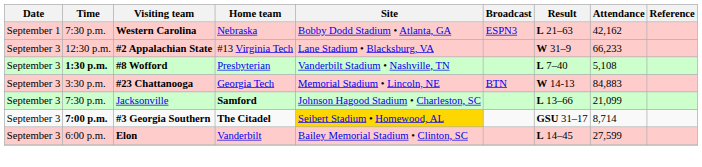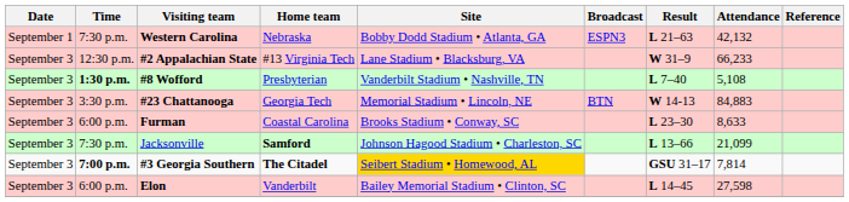 <table class="wikitable" style="font-size:95%;">
 <tr>
 <th>Date</th>
 <th>Time</th>
 <th>Visiting team</th>
 <th>Home team</th>
 <th>Site</th>
 <th>Broadcast</th>
 <th>Result</th>
 <th>Attendance</th>
 <th class="unsortable">Reference</th>
 </tr>
 <tr bgcolor=ffcccc>
 <td>September 1</td>
 <td>7:30 p.m.</td>
 <td><strong>Western Carolina</strong></td>
 <td><a href='#'>Nebraska</a></td>
 <td><a href='#'>Bobby Dodd Stadium</a> • <a href='#'>Atlanta, GA</a></td>
 <td><a href='#'>ESPN3</a></td>
 <td><strong>L</strong> 21–63</td>
-<td>42,162</td>
+<td>42,132</td>
 <td align="center"></td>
 </tr>
 <tr bgcolor=ffcccc>
 <td>September 3</td>
 <td>12:30 p.m.</td>
 <td><strong>#2 Appalachian State</strong></td>
 <td>#13 <a href='#'>Virginia Tech</a></td>
 <td><a href='#'>Lane Stadium</a> • <a href='#'>Blacksburg, VA</a></td>
 <td></td>
 <td><strong>W</strong> 31–9</td>
 <td>66,233</td>
 <td align="center"></td>
 </tr>
 <tr bgcolor=ccffcc>
 <td>September 3</td>
 <td><strong>1:30 p.m.</strong></td>
 <td><strong>#8 Wofford</strong></td>
 <td><a href='#'>Presbyterian</a></td>
 <td><a href='#'>Vanderbilt Stadium</a> • <a href='#'>Nashville, TN</a></td>
 <td></td>
 <td><strong>L</strong> 7–40</td>
 <td>5,108</td>
 <td align="center"></td>
 </tr>
 <tr bgcolor=ffcccc>
 <td>September 3</td>
 <td>3:30 p.m.</td>
 <td><strong>#23 Chattanooga</strong></td>
 <td><a href='#'>Georgia Tech</a></td>
 <td><a href='#'>Memorial Stadium</a> • <a href='#'>Lincoln, NE</a></td>
 <td><a href='#'>BTN</a></td>
 <td><strong>W</strong> 14-13</td>
 <td>84,883</td>
 <td align="center"></td>
 </tr>
+<tr bgcolor=ffcccc>
+<td>September 3</td>
+<td>6:00 p.m.</td>
+<td><strong>Furman</strong></td>
+<td><a href='#'>Coastal Carolina</a></td>
+<td><a href='#'>Brooks Stadium</a> • <a href='#'>Conway, SC</a></td>
+<td></td>
+<td><strong>L</strong> 23–30</td>
+<td>8,633</td>
+<td align="center"></td>
+</tr>
 <tr bgcolor=ccffcc>
 <td>September 3</td>
 <td>7:30 p.m.</td>
 <td><a href='#'>Jacksonville</a></td>
 <td><strong>Samford</strong></td>
 <td><a href='#'>Johnson Hagood Stadium</a> • <a href='#'>Charleston, SC</a></td>
 <td></td>
 <td><strong>L</strong> 13–66</td>
 <td>21,099</td>
 <td align="center"></td>
 </tr>
 <tr>
 <td>September 3</td>
 <td><strong>7:00 p.m.</strong></td>
 <td><strong>#3 Georgia Southern</strong></td>
 <td><strong>The Citadel</strong></td>
 <td style="background: gold;"><a href='#'>Seibert Stadium</a> • <a href='#'>Homewood, AL</a></td>
 <td></td>
 <td><strong>GSU</strong> 31–17</td>
-<td>8,714</td>
+<td>7,814</td>
 <td align="center"></td>
 </tr>
 <tr bgcolor=ffcccc>
 <td>September 3</td>
 <td>6:00 p.m.</td>
 <td><strong>Elon</strong></td>
 <td><a href='#'>Vanderbilt</a></td>
 <td><a href='#'>Bailey Memorial Stadium</a> • <a href='#'>Clinton, SC</a></td>
 <td></td>
 <td><strong>L</strong> 14–45</td>
-<td>27,599</td>
+<td>27,598</td>
 <td align="center"></td>
 </tr>
 <tr>
 </tr>
 </table>
